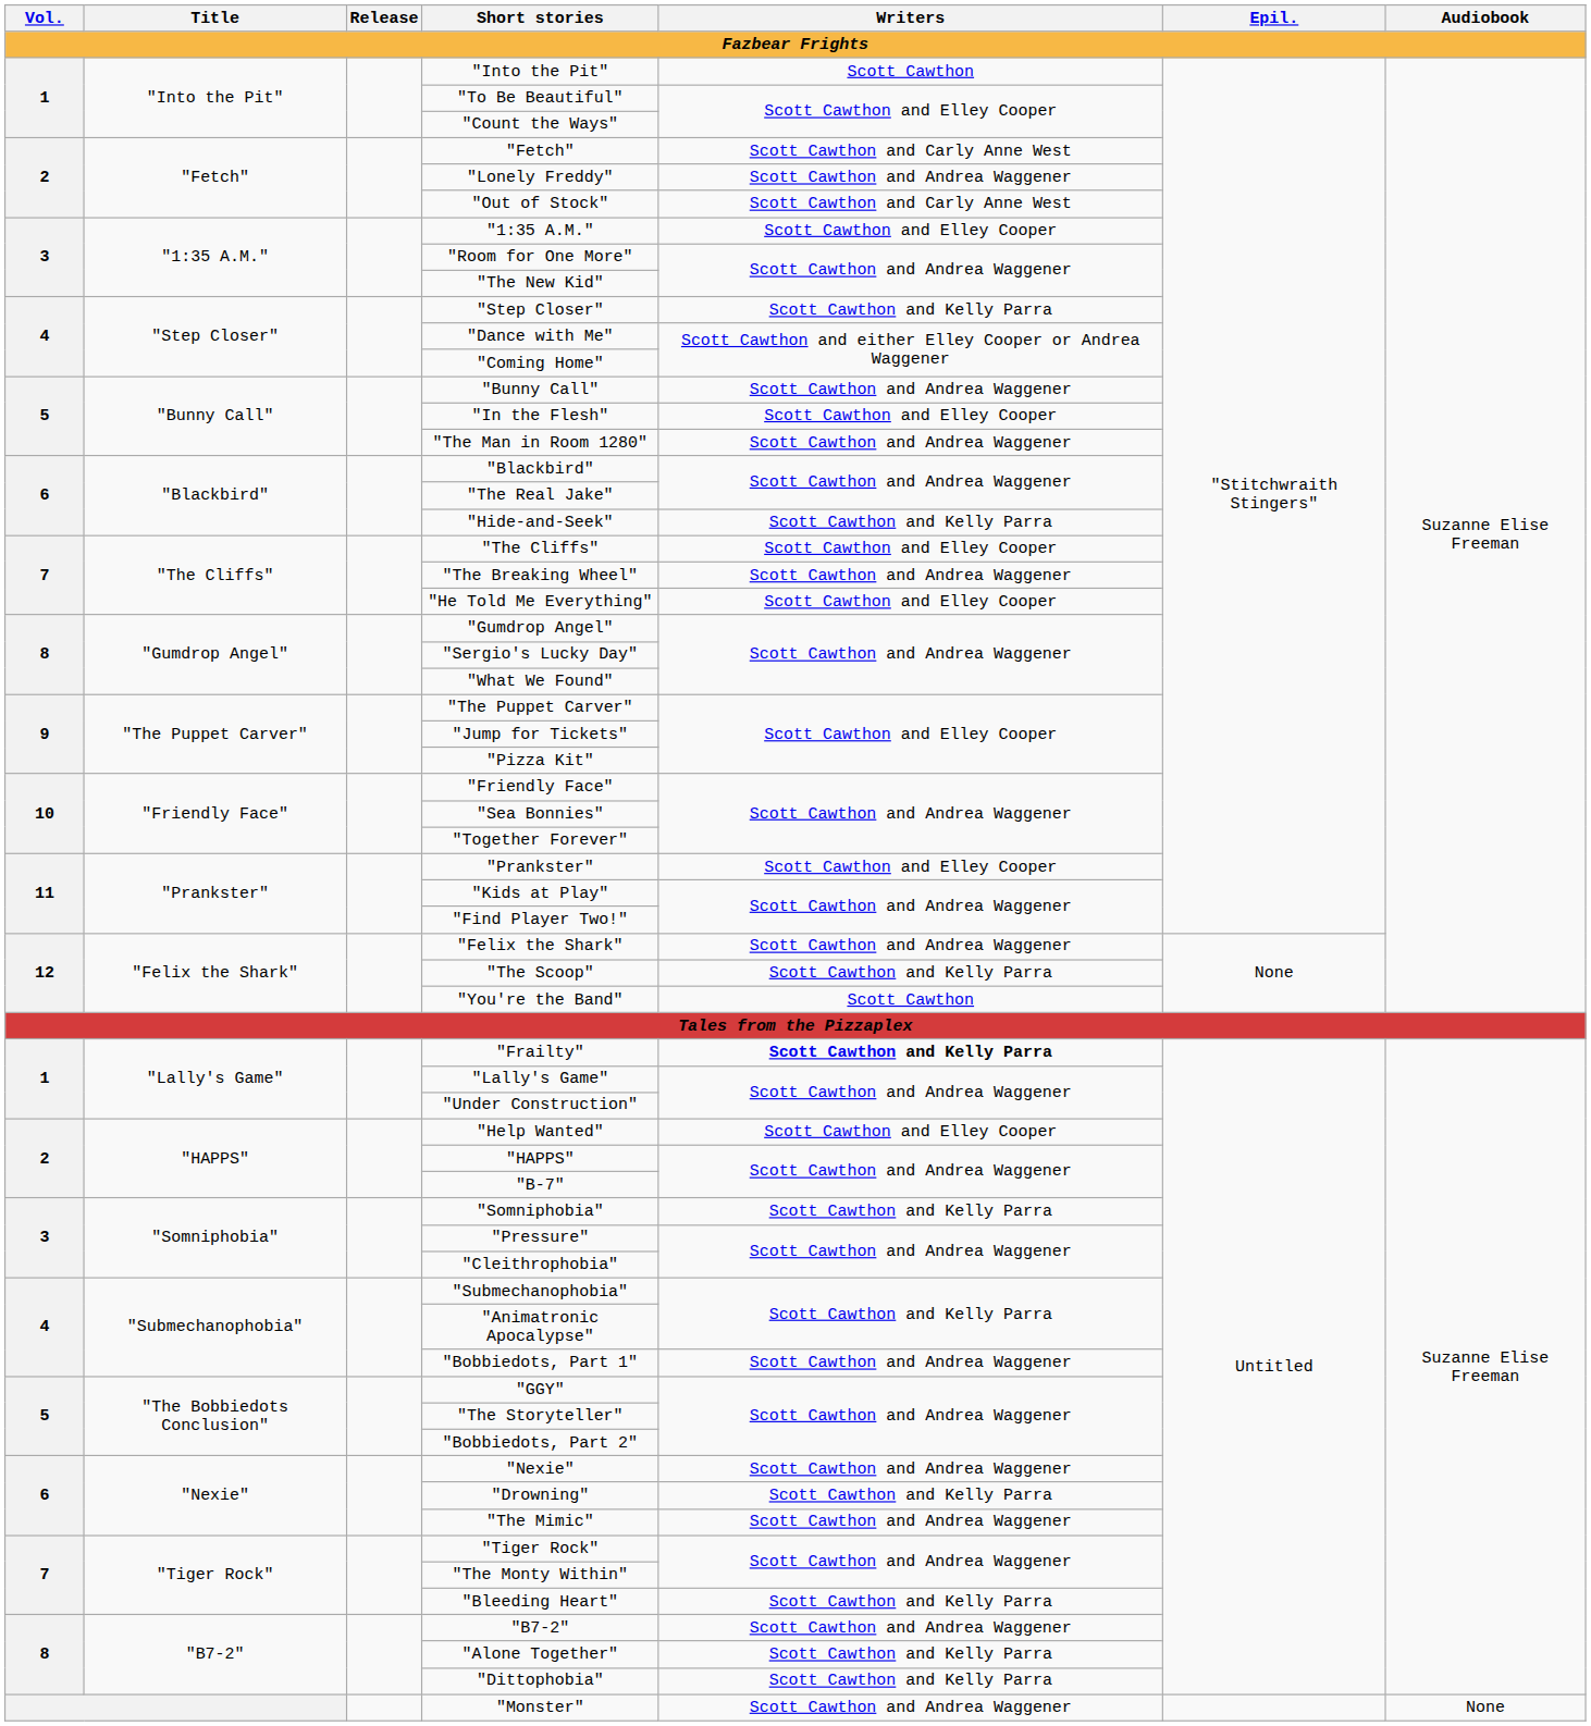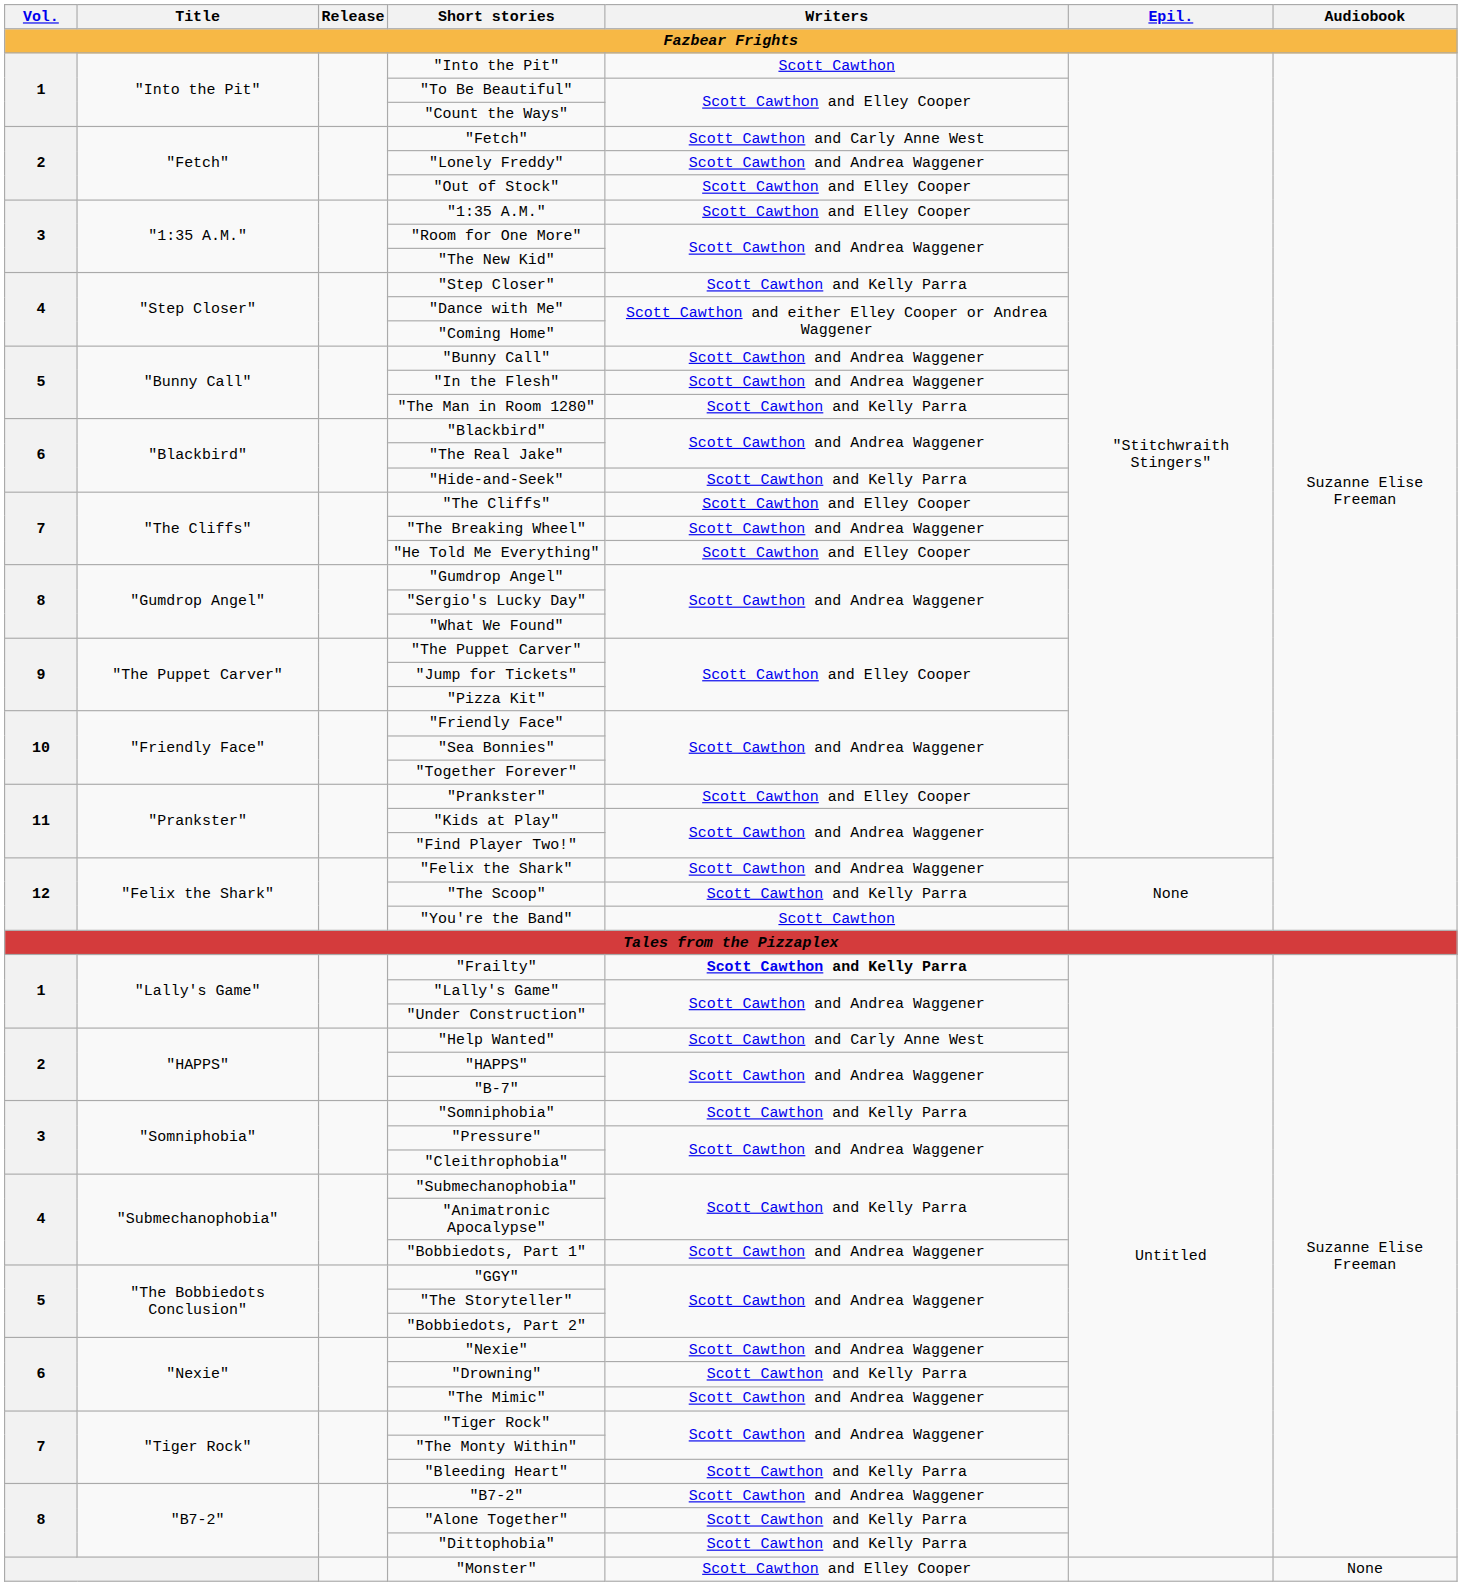 <table class="wikitable plainrowheaders sortable" style="text-align:center" border="1" width="100%">
 <tr>
 <th scope="col" width="5%"><a href='#'>Vol.</a></th>
 <th scope="col">Title</th>
 <th scope="col">Release</th>
 <th scope="col">Short stories</th>
 <th scope="col">Writers</th>
 <th scope="col"><a href='#'>Epil.</a></th>
 <th scope="col">Audiobook</th>
 </tr>
 <tr>
 <th colspan="7" style="background:#f7b845"><em>Fazbear Frights</em></th>
 </tr>
 <tr>
 <th scope="row" style="text-align:center;" rowspan="3">1</th>
 <td rowspan="3">"Into the Pit"</td>
 <td rowspan="3"></td>
 <td>"Into the Pit"</td>
 <td><a href='#'>Scott Cawthon</a></td>
 <td rowspan="33">"Stitchwraith Stingers"</td>
 <td rowspan="36">Suzanne Elise Freeman</td>
 </tr>
 <tr>
 <td>"To Be Beautiful"</td>
 <td rowspan="2"><a href='#'>Scott Cawthon</a> and Elley Cooper</td>
 </tr>
 <tr>
 <td>"Count the Ways"</td>
 </tr>
 <tr>
 <th scope="row" style="text-align:center;" rowspan="3">2</th>
 <td rowspan="3">"Fetch"</td>
 <td rowspan="3"></td>
 <td>"Fetch"</td>
 <td><a href='#'>Scott Cawthon</a> and Carly Anne West</td>
 </tr>
 <tr>
 <td>"Lonely Freddy"</td>
 <td><a href='#'>Scott Cawthon</a> and Andrea Waggener</td>
 </tr>
 <tr>
 <td>"Out of Stock"</td>
-<td><a href='#'>Scott Cawthon</a> and Carly Anne West</td>
+<td><a href='#'>Scott Cawthon</a> and Elley Cooper</td>
 </tr>
 <tr>
 <th scope="row" style="text-align:center;" rowspan="3">3</th>
 <td rowspan="3">"1:35 A.M."</td>
 <td rowspan="3"></td>
 <td>"1:35 A.M."</td>
 <td><a href='#'>Scott Cawthon</a> and Elley Cooper</td>
 </tr>
 <tr>
 <td>"Room for One More"</td>
 <td rowspan="2"><a href='#'>Scott Cawthon</a> and Andrea Waggener</td>
 </tr>
 <tr>
 <td>"The New Kid"</td>
 </tr>
 <tr>
 <th scope="row" style="text-align:center;" rowspan="3">4</th>
 <td rowspan="3">"Step Closer"</td>
 <td rowspan="3"></td>
 <td>"Step Closer"</td>
 <td><a href='#'>Scott Cawthon</a> and Kelly Parra</td>
 </tr>
 <tr>
 <td>"Dance with Me"</td>
 <td rowspan="2"><a href='#'>Scott Cawthon</a> and either Elley Cooper or Andrea Waggener</td>
 </tr>
 <tr>
 <td>"Coming Home"</td>
 </tr>
 <tr>
 <th scope="row" style="text-align:center;" rowspan="3">5</th>
 <td rowspan="3">"Bunny Call"</td>
 <td rowspan="3"></td>
 <td>"Bunny Call"</td>
 <td><a href='#'>Scott Cawthon</a> and Andrea Waggener</td>
 </tr>
 <tr>
 <td>"In the Flesh"</td>
-<td><a href='#'>Scott Cawthon</a> and Elley Cooper</td>
+<td><a href='#'>Scott Cawthon</a> and Andrea Waggener</td>
 </tr>
 <tr>
 <td>"The Man in Room 1280"</td>
-<td><a href='#'>Scott Cawthon</a> and Andrea Waggener</td>
+<td><a href='#'>Scott Cawthon</a> and Kelly Parra</td>
 </tr>
 <tr>
 <th scope="row" style="text-align:center;" rowspan="3">6</th>
 <td rowspan="3">"Blackbird"</td>
 <td rowspan="3"></td>
 <td>"Blackbird"</td>
 <td rowspan="2"><a href='#'>Scott Cawthon</a> and Andrea Waggener</td>
 </tr>
 <tr>
 <td>"The Real Jake"</td>
 </tr>
 <tr>
 <td>"Hide-and-Seek"</td>
 <td><a href='#'>Scott Cawthon</a> and Kelly Parra</td>
 </tr>
 <tr>
 <th scope="row" style="text-align:center;" rowspan="3">7</th>
 <td rowspan="3">"The Cliffs"</td>
 <td rowspan="3"></td>
 <td>"The Cliffs"</td>
 <td><a href='#'>Scott Cawthon</a> and Elley Cooper</td>
 </tr>
 <tr>
 <td>"The Breaking Wheel"</td>
 <td><a href='#'>Scott Cawthon</a> and Andrea Waggener</td>
 </tr>
 <tr>
 <td>"He Told Me Everything"</td>
 <td><a href='#'>Scott Cawthon</a> and Elley Cooper</td>
 </tr>
 <tr>
 <th scope="row" style="text-align:center;" rowspan="3">8</th>
 <td rowspan="3">"Gumdrop Angel"</td>
 <td rowspan="3"></td>
 <td>"Gumdrop Angel"</td>
 <td rowspan="3"><a href='#'>Scott Cawthon</a> and Andrea Waggener</td>
 </tr>
 <tr>
 <td>"Sergio's Lucky Day"</td>
 </tr>
 <tr>
 <td>"What We Found"</td>
 </tr>
 <tr>
 <th scope="row" style="text-align:center;" rowspan="3">9</th>
 <td rowspan="3">"The Puppet Carver"</td>
 <td rowspan="3"></td>
 <td>"The Puppet Carver"</td>
 <td rowspan="3"><a href='#'>Scott Cawthon</a> and Elley Cooper</td>
 </tr>
 <tr>
 <td>"Jump for Tickets"</td>
 </tr>
 <tr>
 <td>"Pizza Kit"</td>
 </tr>
 <tr>
 <th scope="row" style="text-align:center;" rowspan="3">10</th>
 <td rowspan="3">"Friendly Face"</td>
 <td rowspan="3"></td>
 <td>"Friendly Face"</td>
 <td rowspan="3"><a href='#'>Scott Cawthon</a> and Andrea Waggener</td>
 </tr>
 <tr>
 <td>"Sea Bonnies"</td>
 </tr>
 <tr>
 <td>"Together Forever"</td>
 </tr>
 <tr>
 <th scope="row" style="text-align:center;" rowspan="3">11</th>
 <td rowspan="3">"Prankster"</td>
 <td rowspan="3"></td>
 <td>"Prankster"</td>
 <td><a href='#'>Scott Cawthon</a> and Elley Cooper</td>
 </tr>
 <tr>
 <td>"Kids at Play"</td>
 <td rowspan="2"><a href='#'>Scott Cawthon</a> and Andrea Waggener</td>
 </tr>
 <tr>
 <td>"Find Player Two!"</td>
 </tr>
 <tr>
 <th scope="row" style="text-align:center;" rowspan="3">12</th>
 <td rowspan="3">"Felix the Shark"</td>
 <td rowspan="3"></td>
 <td>"Felix the Shark"</td>
 <td><a href='#'>Scott Cawthon</a> and Andrea Waggener</td>
 <td rowspan="3">None</td>
 </tr>
 <tr>
 <td>"The Scoop"</td>
 <td><a href='#'>Scott Cawthon</a> and Kelly Parra</td>
 </tr>
 <tr>
 <td>"You're the Band"</td>
 <td><a href='#'>Scott Cawthon</a></td>
 </tr>
 <tr>
 <th colspan="7" style="background:#d43b3c"><em>Tales from the Pizzaplex</em></th>
 </tr>
 <tr>
 <th scope="row" style="text-align:center;" rowspan="3">1</th>
 <td rowspan="3">"Lally's Game"</td>
 <td rowspan="3"></td>
 <td>"Frailty"</td>
 <td><strong><a href='#'>Scott Cawthon</a> and Kelly Parra</strong></td>
 <td rowspan="24">Untitled</td>
 <td rowspan="24">Suzanne Elise Freeman</td>
 </tr>
 <tr>
 <td>"Lally's Game"</td>
 <td rowspan="2"><a href='#'>Scott Cawthon</a> and Andrea Waggener</td>
 </tr>
 <tr>
 <td>"Under Construction"</td>
 </tr>
 <tr>
 <th scope="row" style="text-align:center;" rowspan="3">2</th>
 <td rowspan="3">"HAPPS"</td>
 <td rowspan="3"></td>
 <td>"Help Wanted"</td>
-<td><a href='#'>Scott Cawthon</a> and Elley Cooper</td>
+<td><a href='#'>Scott Cawthon</a> and Carly Anne West</td>
 </tr>
 <tr>
 <td>"HAPPS"</td>
 <td rowspan="2"><a href='#'>Scott Cawthon</a> and Andrea Waggener</td>
 </tr>
 <tr>
 <td>"B-7"</td>
 </tr>
 <tr>
 <th scope="row" style="text-align:center;" rowspan="3">3</th>
 <td rowspan="3">"Somniphobia"</td>
 <td rowspan="3"></td>
 <td>"Somniphobia"</td>
 <td><a href='#'>Scott Cawthon</a> and Kelly Parra</td>
 </tr>
 <tr>
 <td>"Pressure"</td>
 <td rowspan="2"><a href='#'>Scott Cawthon</a> and Andrea Waggener</td>
 </tr>
 <tr>
 <td>"Cleithrophobia"</td>
 </tr>
 <tr>
 <th scope="row" style="text-align:center;" rowspan="3">4</th>
 <td rowspan="3">"Submechanophobia"</td>
 <td rowspan="3"></td>
 <td>"Submechanophobia"</td>
 <td rowspan="2"><a href='#'>Scott Cawthon</a> and Kelly Parra</td>
 </tr>
 <tr>
 <td>"Animatronic Apocalypse"</td>
 </tr>
 <tr>
 <td>"Bobbiedots, Part 1"</td>
 <td><a href='#'>Scott Cawthon</a> and Andrea Waggener</td>
 </tr>
 <tr>
 <th scope="row" style="text-align:center;" rowspan="3">5</th>
 <td rowspan="3">"The Bobbiedots Conclusion"</td>
 <td rowspan="3"></td>
 <td>"GGY"</td>
 <td rowspan="3"><a href='#'>Scott Cawthon</a> and Andrea Waggener</td>
 </tr>
 <tr>
 <td>"The Storyteller"</td>
 </tr>
 <tr>
 <td>"Bobbiedots, Part 2"</td>
 </tr>
 <tr>
 <th scope="row" style="text-align:center;" rowspan="3">6</th>
 <td rowspan="3">"Nexie"</td>
 <td rowspan="3"></td>
 <td>"Nexie"</td>
 <td><a href='#'>Scott Cawthon</a> and Andrea Waggener</td>
 </tr>
 <tr>
 <td>"Drowning"</td>
 <td><a href='#'>Scott Cawthon</a> and Kelly Parra</td>
 </tr>
 <tr>
 <td>"The Mimic"</td>
 <td><a href='#'>Scott Cawthon</a> and Andrea Waggener</td>
 </tr>
 <tr>
 <th scope="row" style="text-align:center;" rowspan="3">7</th>
 <td rowspan="3">"Tiger Rock"</td>
 <td rowspan="3"></td>
 <td>"Tiger Rock"</td>
 <td rowspan="2"><a href='#'>Scott Cawthon</a> and Andrea Waggener</td>
 </tr>
 <tr>
 <td>"The Monty Within"</td>
 </tr>
 <tr>
 <td>"Bleeding Heart"</td>
 <td><a href='#'>Scott Cawthon</a> and Kelly Parra</td>
 </tr>
 <tr>
 <th scope="row" style="text-align:center;" rowspan="3">8</th>
 <td rowspan="3">"B7-2"</td>
 <td rowspan="3"></td>
 <td>"B7-2"</td>
 <td><a href='#'>Scott Cawthon</a> and Andrea Waggener</td>
 </tr>
 <tr>
 <td>"Alone Together"</td>
 <td><a href='#'>Scott Cawthon</a> and Kelly Parra</td>
 </tr>
 <tr>
 <td>"Dittophobia"</td>
 <td><a href='#'>Scott Cawthon</a> and Kelly Parra</td>
 </tr>
 <tr>
 <th colspan="2"></th>
 <td></td>
 <td>"Monster"</td>
-<td><a href='#'>Scott Cawthon</a> and Andrea Waggener</td>
+<td><a href='#'>Scott Cawthon</a> and Elley Cooper</td>
 <td></td>
 <td>None</td>
 </tr>
 </table>
